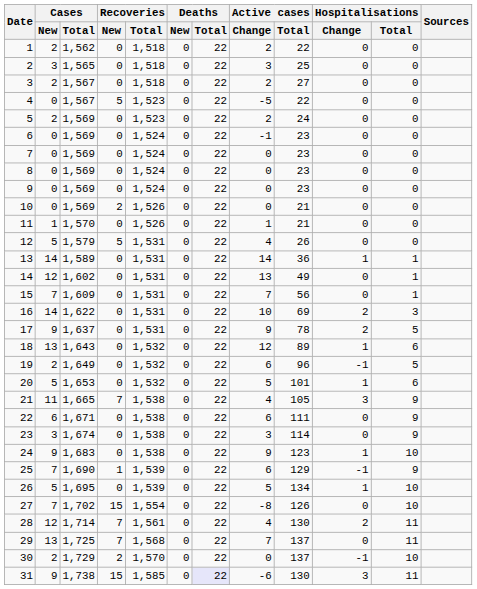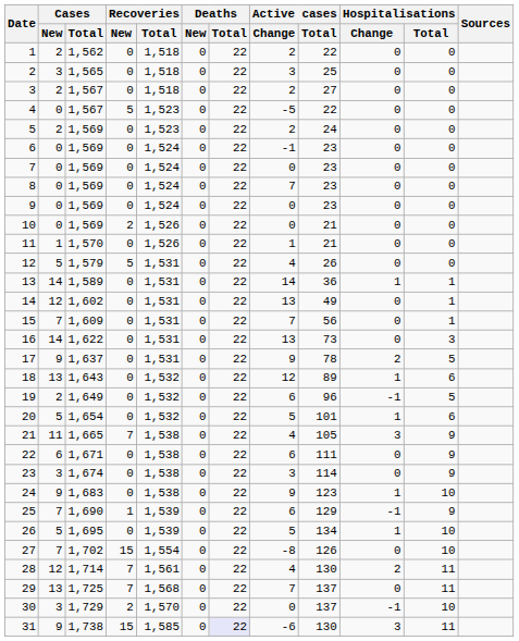 <table class="wikitable sortable mw-collapsible mw-collapsed sticky-header-multi sort-under" style="text-align:right;">
 <tr>
 <th rowspan=2>Date</th>
 <th colspan=2>Cases</th>
 <th colspan=2>Recoveries</th>
 <th colspan=2>Deaths</th>
 <th colspan=2>Active cases</th>
 <th colspan=2>Hospitalisations</th>
 <th rowspan=2 class="unsortable">Sources</th>
 </tr>
 <tr>
 <th>New</th>
 <th>Total</th>
 <th>New</th>
 <th>Total</th>
 <th>New</th>
 <th>Total</th>
 <th>Change</th>
 <th>Total</th>
 <th>Change</th>
 <th>Total</th>
 </tr>
 <tr>
 <td>1</td>
 <td>2</td>
 <td>1,562</td>
 <td>0</td>
 <td>1,518</td>
 <td>0</td>
 <td>22</td>
 <td>2</td>
 <td>22</td>
 <td>0</td>
 <td>0</td>
 <td></td>
 </tr>
 <tr>
 <td>2</td>
 <td>3</td>
 <td>1,565</td>
 <td>0</td>
 <td>1,518</td>
 <td>0</td>
 <td>22</td>
 <td>3</td>
 <td>25</td>
 <td>0</td>
 <td>0</td>
 <td></td>
 </tr>
 <tr>
 <td>3</td>
 <td>2</td>
 <td>1,567</td>
 <td>0</td>
 <td>1,518</td>
 <td>0</td>
 <td>22</td>
 <td>2</td>
 <td>27</td>
 <td>0</td>
 <td>0</td>
 <td></td>
 </tr>
 <tr>
 <td>4</td>
 <td>0</td>
 <td>1,567</td>
 <td>5</td>
 <td>1,523</td>
 <td>0</td>
 <td>22</td>
 <td>-5</td>
 <td>22</td>
 <td>0</td>
 <td>0</td>
 <td></td>
 </tr>
 <tr>
 <td>5</td>
 <td>2</td>
 <td>1,569</td>
 <td>0</td>
 <td>1,523</td>
 <td>0</td>
 <td>22</td>
 <td>2</td>
 <td>24</td>
 <td>0</td>
 <td>0</td>
 <td></td>
 </tr>
 <tr>
 <td>6</td>
 <td>0</td>
 <td>1,569</td>
 <td>0</td>
 <td>1,524</td>
 <td>0</td>
 <td>22</td>
 <td>-1</td>
 <td>23</td>
 <td>0</td>
 <td>0</td>
 <td></td>
 </tr>
 <tr>
 <td>7</td>
 <td>0</td>
 <td>1,569</td>
 <td>0</td>
 <td>1,524</td>
 <td>0</td>
 <td>22</td>
 <td>0</td>
 <td>23</td>
 <td>0</td>
 <td>0</td>
 <td></td>
 </tr>
 <tr>
 <td>8</td>
 <td>0</td>
 <td>1,569</td>
 <td>0</td>
 <td>1,524</td>
 <td>0</td>
 <td>22</td>
-<td>0</td>
+<td>7</td>
 <td>23</td>
 <td>0</td>
 <td>0</td>
 <td></td>
 </tr>
 <tr>
 <td>9</td>
 <td>0</td>
 <td>1,569</td>
 <td>0</td>
 <td>1,524</td>
 <td>0</td>
 <td>22</td>
 <td>0</td>
 <td>23</td>
 <td>0</td>
 <td>0</td>
 <td></td>
 </tr>
 <tr>
 <td>10</td>
 <td>0</td>
 <td>1,569</td>
 <td>2</td>
 <td>1,526</td>
 <td>0</td>
 <td>22</td>
 <td>0</td>
 <td>21</td>
 <td>0</td>
 <td>0</td>
 <td></td>
 </tr>
 <tr>
 <td>11</td>
 <td>1</td>
 <td>1,570</td>
 <td>0</td>
 <td>1,526</td>
 <td>0</td>
 <td>22</td>
 <td>1</td>
 <td>21</td>
 <td>0</td>
 <td>0</td>
 <td></td>
 </tr>
 <tr>
 <td>12</td>
 <td>5</td>
 <td>1,579</td>
 <td>5</td>
 <td>1,531</td>
 <td>0</td>
 <td>22</td>
 <td>4</td>
 <td>26</td>
 <td>0</td>
 <td>0</td>
 <td></td>
 </tr>
 <tr>
 <td>13</td>
 <td>14</td>
 <td>1,589</td>
 <td>0</td>
 <td>1,531</td>
 <td>0</td>
 <td>22</td>
 <td>14</td>
 <td>36</td>
 <td>1</td>
 <td>1</td>
 <td></td>
 </tr>
 <tr>
 <td>14</td>
 <td>12</td>
 <td>1,602</td>
 <td>0</td>
 <td>1,531</td>
 <td>0</td>
 <td>22</td>
 <td>13</td>
 <td>49</td>
 <td>0</td>
 <td>1</td>
 <td></td>
 </tr>
 <tr>
 <td>15</td>
 <td>7</td>
 <td>1,609</td>
 <td>0</td>
 <td>1,531</td>
 <td>0</td>
 <td>22</td>
 <td>7</td>
 <td>56</td>
 <td>0</td>
 <td>1</td>
 <td></td>
 </tr>
 <tr>
 <td>16</td>
 <td>14</td>
 <td>1,622</td>
 <td>0</td>
 <td>1,531</td>
 <td>0</td>
 <td>22</td>
-<td>10</td>
-<td>69</td>
-<td>2</td>
+<td>13</td>
+<td>73</td>
+<td>0</td>
 <td>3</td>
 <td></td>
 </tr>
 <tr>
 <td>17</td>
 <td>9</td>
 <td>1,637</td>
 <td>0</td>
 <td>1,531</td>
 <td>0</td>
 <td>22</td>
 <td>9</td>
 <td>78</td>
 <td>2</td>
 <td>5</td>
 <td></td>
 </tr>
 <tr>
 <td>18</td>
 <td>13</td>
 <td>1,643</td>
 <td>0</td>
 <td>1,532</td>
 <td>0</td>
 <td>22</td>
 <td>12</td>
 <td>89</td>
 <td>1</td>
 <td>6</td>
 <td></td>
 </tr>
 <tr>
 <td>19</td>
 <td>2</td>
 <td>1,649</td>
 <td>0</td>
 <td>1,532</td>
 <td>0</td>
 <td>22</td>
 <td>6</td>
 <td>96</td>
 <td>-1</td>
 <td>5</td>
 <td></td>
 </tr>
 <tr>
 <td>20</td>
 <td>5</td>
-<td>1,653</td>
+<td>1,654</td>
 <td>0</td>
 <td>1,532</td>
 <td>0</td>
 <td>22</td>
 <td>5</td>
 <td>101</td>
 <td>1</td>
 <td>6</td>
 <td></td>
 </tr>
 <tr>
 <td>21</td>
 <td>11</td>
 <td>1,665</td>
 <td>7</td>
 <td>1,538</td>
 <td>0</td>
 <td>22</td>
 <td>4</td>
 <td>105</td>
 <td>3</td>
 <td>9</td>
 <td></td>
 </tr>
 <tr>
 <td>22</td>
 <td>6</td>
 <td>1,671</td>
 <td>0</td>
 <td>1,538</td>
 <td>0</td>
 <td>22</td>
 <td>6</td>
 <td>111</td>
 <td>0</td>
 <td>9</td>
 <td></td>
 </tr>
 <tr>
 <td>23</td>
 <td>3</td>
 <td>1,674</td>
 <td>0</td>
 <td>1,538</td>
 <td>0</td>
 <td>22</td>
 <td>3</td>
 <td>114</td>
 <td>0</td>
 <td>9</td>
 <td></td>
 </tr>
 <tr>
 <td>24</td>
 <td>9</td>
 <td>1,683</td>
 <td>0</td>
 <td>1,538</td>
 <td>0</td>
 <td>22</td>
 <td>9</td>
 <td>123</td>
 <td>1</td>
 <td>10</td>
 <td></td>
 </tr>
 <tr>
 <td>25</td>
 <td>7</td>
 <td>1,690</td>
 <td>1</td>
 <td>1,539</td>
 <td>0</td>
 <td>22</td>
 <td>6</td>
 <td>129</td>
 <td>-1</td>
 <td>9</td>
 <td></td>
 </tr>
 <tr>
 <td>26</td>
 <td>5</td>
 <td>1,695</td>
 <td>0</td>
 <td>1,539</td>
 <td>0</td>
 <td>22</td>
 <td>5</td>
 <td>134</td>
 <td>1</td>
 <td>10</td>
 <td></td>
 </tr>
 <tr>
 <td>27</td>
 <td>7</td>
 <td>1,702</td>
 <td>15</td>
 <td>1,554</td>
 <td>0</td>
 <td>22</td>
 <td>-8</td>
 <td>126</td>
 <td>0</td>
 <td>10</td>
 <td></td>
 </tr>
 <tr>
 <td>28</td>
 <td>12</td>
 <td>1,714</td>
 <td>7</td>
 <td>1,561</td>
 <td>0</td>
 <td>22</td>
 <td>4</td>
 <td>130</td>
 <td>2</td>
 <td>11</td>
 <td></td>
 </tr>
 <tr>
 <td>29</td>
 <td>13</td>
 <td>1,725</td>
 <td>7</td>
 <td>1,568</td>
 <td>0</td>
 <td>22</td>
 <td>7</td>
 <td>137</td>
 <td>0</td>
 <td>11</td>
 <td></td>
 </tr>
 <tr>
 <td>30</td>
-<td>2</td>
+<td>3</td>
 <td>1,729</td>
 <td>2</td>
 <td>1,570</td>
 <td>0</td>
 <td>22</td>
 <td>0</td>
 <td>137</td>
 <td>-1</td>
 <td>10</td>
 <td></td>
 </tr>
 <tr>
 <td>31</td>
 <td>9</td>
 <td>1,738</td>
 <td>15</td>
 <td>1,585</td>
 <td>0</td>
 <td style="background: lavender;">22</td>
 <td>-6</td>
 <td>130</td>
 <td>3</td>
 <td>11</td>
 <td></td>
 </tr>
 </table>
